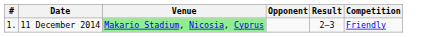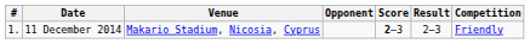 <table class="wikitable" style="font-size:85%;">
 <tr>
 <th>#</th>
 <th>Date</th>
 <th>Venue</th>
 <th>Opponent</th>
+<th>Score</th>
 <th>Result</th>
 <th>Competition</th>
 </tr>
 <tr>
 <td>1.</td>
 <td>11 December 2014</td>
-<td style="background: lightgreen;"><a href='#'>Makario Stadium</a>, <a href='#'>Nicosia</a>, <a href='#'>Cyprus</a></td>
+<td><a href='#'>Makario Stadium</a>, <a href='#'>Nicosia</a>, <a href='#'>Cyprus</a></td>
 <td></td>
+<td align=center><strong>2</strong>–3</td>
 <td align=center>2–3</td>
 <td><a href='#'>Friendly</a></td>
 </tr>
 </table>
